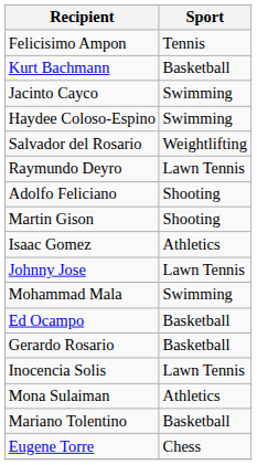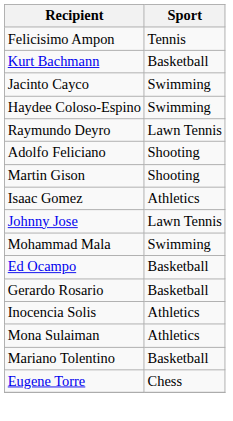 <table class="wikitable">
 <tr>
 <th>Recipient</th>
 <th>Sport</th>
 </tr>
 <tr>
 <td>Felicisimo Ampon</td>
 <td>Tennis</td>
 </tr>
 <tr>
 <td><a href='#'>Kurt Bachmann</a></td>
 <td>Basketball</td>
 </tr>
 <tr>
 <td>Jacinto Cayco</td>
 <td>Swimming</td>
 </tr>
 <tr>
 <td>Haydee Coloso-Espino</td>
 <td>Swimming</td>
-</tr>
-<tr>
-<td>Salvador del Rosario</td>
-<td>Weightlifting</td>
 </tr>
 <tr>
 <td>Raymundo Deyro</td>
 <td>Lawn Tennis</td>
 </tr>
 <tr>
 <td>Adolfo Feliciano</td>
 <td>Shooting</td>
 </tr>
 <tr>
 <td>Martin Gison</td>
 <td>Shooting</td>
 </tr>
 <tr>
 <td>Isaac Gomez</td>
 <td>Athletics</td>
 </tr>
 <tr>
 <td><a href='#'>Johnny Jose</a></td>
 <td>Lawn Tennis</td>
 </tr>
 <tr>
 <td>Mohammad Mala</td>
 <td>Swimming</td>
 </tr>
 <tr>
 <td><a href='#'>Ed Ocampo</a></td>
 <td>Basketball</td>
 </tr>
 <tr>
 <td>Gerardo Rosario</td>
 <td>Basketball</td>
 </tr>
 <tr>
 <td>Inocencia Solis</td>
-<td>Lawn Tennis</td>
+<td>Athletics</td>
 </tr>
 <tr>
 <td>Mona Sulaiman</td>
 <td>Athletics</td>
 </tr>
 <tr>
 <td>Mariano Tolentino</td>
 <td>Basketball</td>
 </tr>
 <tr>
 <td><a href='#'>Eugene Torre</a></td>
 <td>Chess</td>
 </tr>
 <tr>
 </tr>
 </table>
